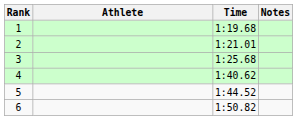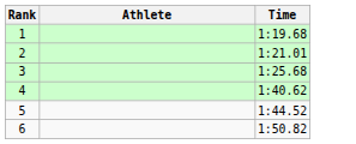 <table class="wikitable" style="text-align:center">
 <tr>
 <th>Rank</th>
 <th Style="width:18em">Athlete</th>
 <th>Time</th>
-<th>Notes</th>
 </tr>
 <tr style="background:#cfc">
 <td>1</td>
 <td style="text-align:left"></td>
 <td>1:19.68</td>
-<td></td>
 </tr>
 <tr style="background:#cfc">
 <td>2</td>
 <td style="text-align:left"></td>
 <td>1:21.01</td>
-<td></td>
 </tr>
 <tr style="background:#cfc">
 <td>3</td>
 <td style="text-align:left"></td>
 <td>1:25.68</td>
-<td></td>
 </tr>
 <tr style="background:#cfc">
 <td>4</td>
 <td style="text-align:left"></td>
 <td>1:40.62</td>
-<td></td>
 </tr>
 <tr>
 <td>5</td>
 <td style="text-align:left"></td>
 <td>1:44.52</td>
-<td></td>
 </tr>
 <tr>
 <td>6</td>
 <td style="text-align:left"></td>
 <td>1:50.82</td>
-<td></td>
 </tr>
 </table>
